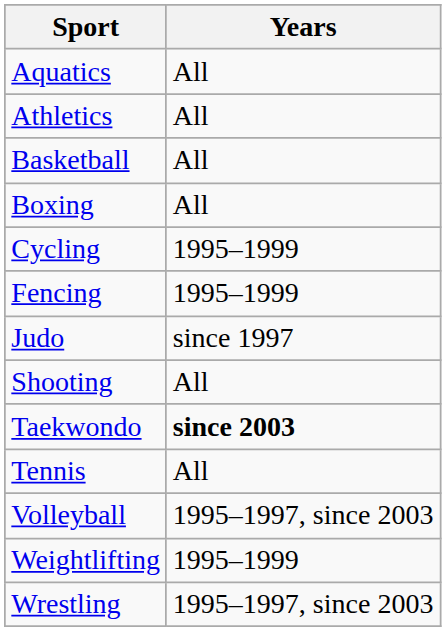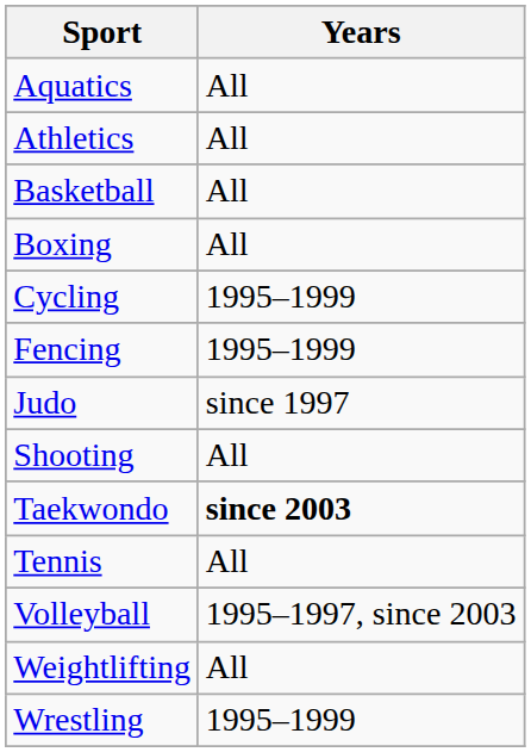 <table class=wikitable>
 <tr>
 <th>Sport</th>
 <th>Years</th>
 </tr>
 <tr>
 <td><a href='#'>Aquatics</a></td>
 <td>All</td>
 </tr>
 <tr>
 <td><a href='#'>Athletics</a></td>
 <td>All</td>
 </tr>
 <tr>
 <td><a href='#'>Basketball</a></td>
 <td>All</td>
 </tr>
 <tr>
 <td><a href='#'>Boxing</a></td>
 <td>All</td>
 </tr>
 <tr>
 <td><a href='#'>Cycling</a></td>
 <td>1995–1999</td>
 </tr>
 <tr>
 <td><a href='#'>Fencing</a></td>
 <td>1995–1999</td>
 </tr>
 <tr>
 <td><a href='#'>Judo</a></td>
 <td>since 1997</td>
 </tr>
 <tr>
 <td><a href='#'>Shooting</a></td>
 <td>All</td>
 </tr>
 <tr>
 <td><a href='#'>Taekwondo</a></td>
 <td><strong>since 2003</strong></td>
 </tr>
 <tr>
 <td><a href='#'>Tennis</a></td>
 <td>All</td>
 </tr>
 <tr>
 <td><a href='#'>Volleyball</a></td>
 <td>1995–1997, since 2003</td>
 </tr>
 <tr>
 <td><a href='#'>Weightlifting</a></td>
-<td>1995–1999</td>
+<td>All</td>
 </tr>
 <tr>
 <td><a href='#'>Wrestling</a></td>
-<td>1995–1997, since 2003</td>
+<td>1995–1999</td>
 </tr>
 </table>
